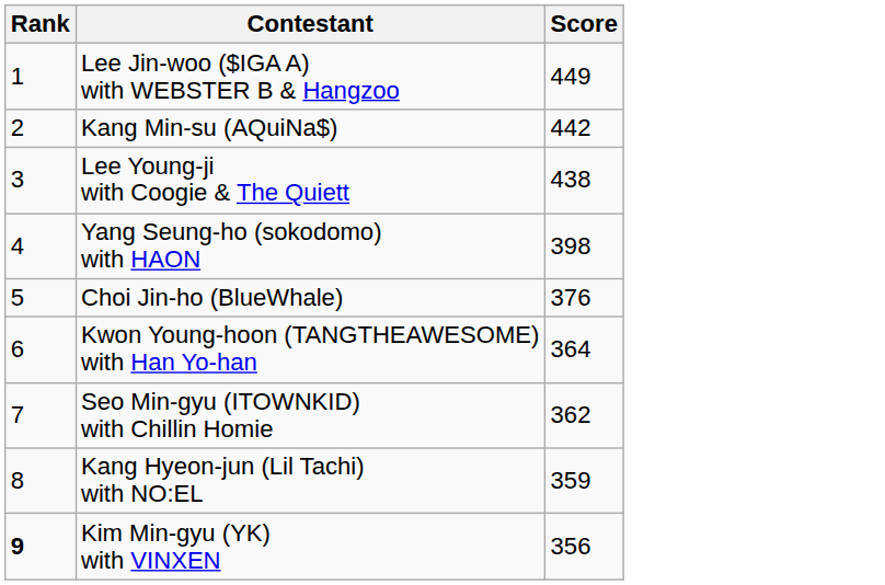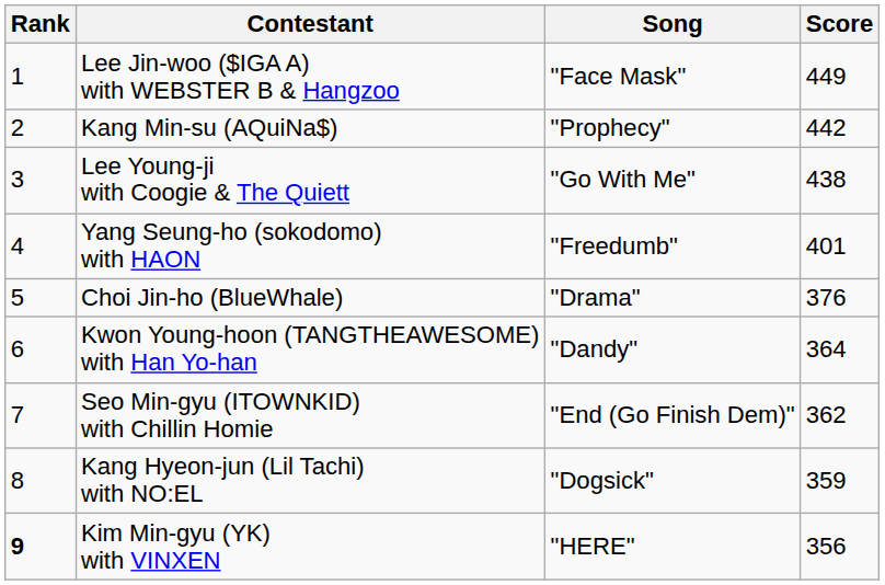 <table class="wikitable mw-collapsible">
 <tr>
 <th>Rank</th>
 <th>Contestant</th>
+<th>Song</th>
 <th>Score</th>
 </tr>
 <tr>
 <td>1</td>
 <td>Lee Jin-woo ($IGA A)<br>with WEBSTER B & <a href='#'>Hangzoo</a></td>
+<td>"Face Mask"</td>
 <td>449</td>
 </tr>
 <tr>
 <td>2</td>
 <td>Kang Min-su (AQuiNa$)</td>
+<td>"Prophecy"</td>
 <td>442</td>
 </tr>
 <tr>
 <td>3</td>
 <td>Lee Young-ji<br>with Coogie & <a href='#'>The Quiett</a></td>
+<td>"Go With Me"</td>
 <td>438</td>
 </tr>
 <tr>
 <td>4</td>
 <td>Yang Seung-ho (sokodomo)<br>with <a href='#'>HAON</a></td>
-<td>398</td>
+<td>"Freedumb"</td>
+<td>401</td>
 </tr>
 <tr>
 <td>5</td>
 <td>Choi Jin-ho (BlueWhale)</td>
+<td>"Drama"</td>
 <td>376</td>
 </tr>
 <tr>
 <td>6</td>
 <td>Kwon Young-hoon (TANGTHEAWESOME)<br>with <a href='#'>Han Yo-han</a></td>
+<td>"Dandy"</td>
 <td>364</td>
 </tr>
 <tr>
 <td>7</td>
 <td>Seo Min-gyu (ITOWNKID)<br>with Chillin Homie</td>
+<td>"End (Go Finish Dem)"</td>
 <td>362</td>
 </tr>
 <tr>
 <td>8</td>
 <td>Kang Hyeon-jun (Lil Tachi)<br>with NO:EL</td>
+<td>"Dogsick"</td>
 <td>359</td>
 </tr>
 <tr>
 <td><strong>9</strong></td>
 <td>Kim Min-gyu (YK)<br>with <a href='#'>VINXEN</a></td>
+<td>"HERE"</td>
 <td>356</td>
 </tr>
 </table>
